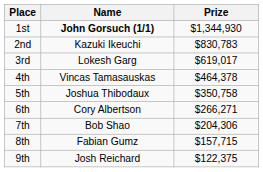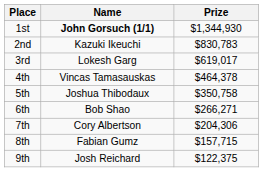 <table class="wikitable">
 <tr>
 <th width="50">Place</th>
 <th width="200">Name</th>
 <th width="125">Prize</th>
 </tr>
 <tr>
 <td align = "center">1st</td>
 <td align = "center"><strong>John Gorsuch (1/1)</strong></td>
 <td align = "center">$1,344,930</td>
 </tr>
 <tr>
 <td align = "center">2nd</td>
 <td align = "center">Kazuki Ikeuchi</td>
 <td align = "center">$830,783</td>
 </tr>
 <tr>
 <td align = "center">3rd</td>
 <td align = "center">Lokesh Garg</td>
 <td align = "center">$619,017</td>
 </tr>
 <tr>
 <td align = "center">4th</td>
 <td align = "center">Vincas Tamasauskas</td>
 <td align = "center">$464,378</td>
 </tr>
 <tr>
 <td align = "center">5th</td>
 <td align = "center">Joshua Thibodaux</td>
 <td align = "center">$350,758</td>
 </tr>
 <tr>
 <td align = "center">6th</td>
-<td align = "center">Cory Albertson</td>
+<td align = "center">Bob Shao</td>
 <td align = "center">$266,271</td>
 </tr>
 <tr>
 <td align = "center">7th</td>
-<td align = "center">Bob Shao</td>
+<td align = "center">Cory Albertson</td>
 <td align = "center">$204,306</td>
 </tr>
 <tr>
 <td align = "center">8th</td>
 <td align = "center">Fabian Gumz</td>
 <td align = "center">$157,715</td>
 </tr>
 <tr>
 <td align = "center">9th</td>
 <td align = "center">Josh Reichard</td>
 <td align = "center">$122,375</td>
 </tr>
 </table>
